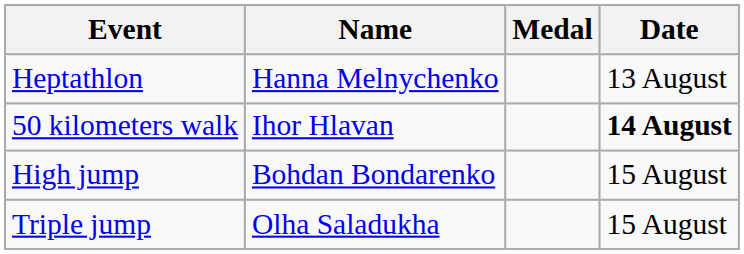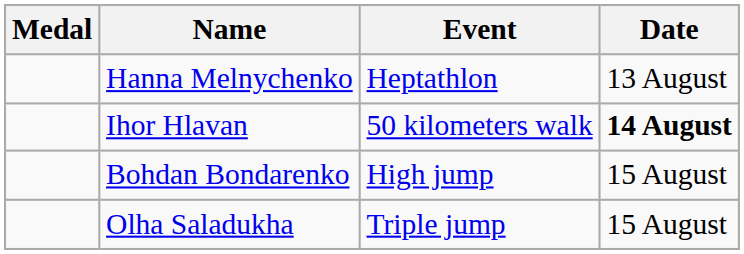 <table class="wikitable" style="font-size:90%">
 <tr>
+<th>Medal</th>
+<th>Name</th>
 <th>Event</th>
-<th>Name</th>
-<th>Medal</th>
 <th>Date</th>
 </tr>
 <tr>
+<td></td>
+<td><a href='#'>Hanna Melnychenko</a></td>
 <td><a href='#'>Heptathlon</a></td>
-<td><a href='#'>Hanna Melnychenko</a></td>
-<td></td>
 <td>13 August</td>
 </tr>
 <tr>
+<td></td>
+<td><a href='#'>Ihor Hlavan</a></td>
 <td><a href='#'>50 kilometers walk</a></td>
-<td><a href='#'>Ihor Hlavan</a></td>
-<td></td>
 <td><strong>14 August</strong></td>
 </tr>
 <tr>
+<td></td>
+<td><a href='#'>Bohdan Bondarenko</a></td>
 <td><a href='#'>High jump</a></td>
-<td><a href='#'>Bohdan Bondarenko</a></td>
-<td></td>
 <td>15 August</td>
 </tr>
 <tr>
+<td></td>
+<td><a href='#'>Olha Saladukha</a></td>
 <td><a href='#'>Triple jump</a></td>
-<td><a href='#'>Olha Saladukha</a></td>
-<td></td>
 <td>15 August</td>
 </tr>
 </table>
